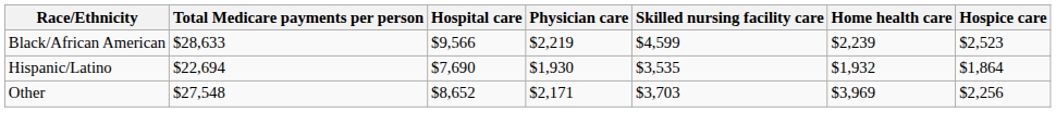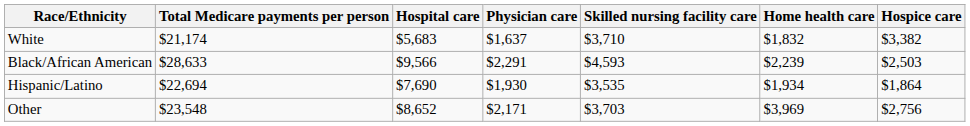 <table class="wikitable">
 <tr>
 <th>Race/Ethnicity</th>
 <th>Total Medicare payments per person</th>
 <th>Hospital care</th>
 <th>Physician care</th>
 <th>Skilled nursing facility care</th>
 <th>Home health care</th>
 <th>Hospice care</th>
 </tr>
 <tr>
+<td>White</td>
+<td>$21,174</td>
+<td>$5,683</td>
+<td>$1,637</td>
+<td>$3,710</td>
+<td>$1,832</td>
+<td>$3,382</td>
+</tr>
+<tr>
 <td>Black/African American</td>
 <td>$28,633</td>
 <td>$9,566</td>
-<td>$2,219</td>
-<td>$4,599</td>
+<td>$2,291</td>
+<td>$4,593</td>
 <td>$2,239</td>
-<td>$2,523</td>
+<td>$2,503</td>
 </tr>
 <tr>
 <td>Hispanic/Latino</td>
 <td>$22,694</td>
 <td>$7,690</td>
 <td>$1,930</td>
 <td>$3,535</td>
-<td>$1,932</td>
+<td>$1,934</td>
 <td>$1,864</td>
 </tr>
 <tr>
 <td>Other</td>
-<td>$27,548</td>
+<td>$23,548</td>
 <td>$8,652</td>
 <td>$2,171</td>
 <td>$3,703</td>
 <td>$3,969</td>
-<td>$2,256</td>
+<td>$2,756</td>
 </tr>
 </table>
